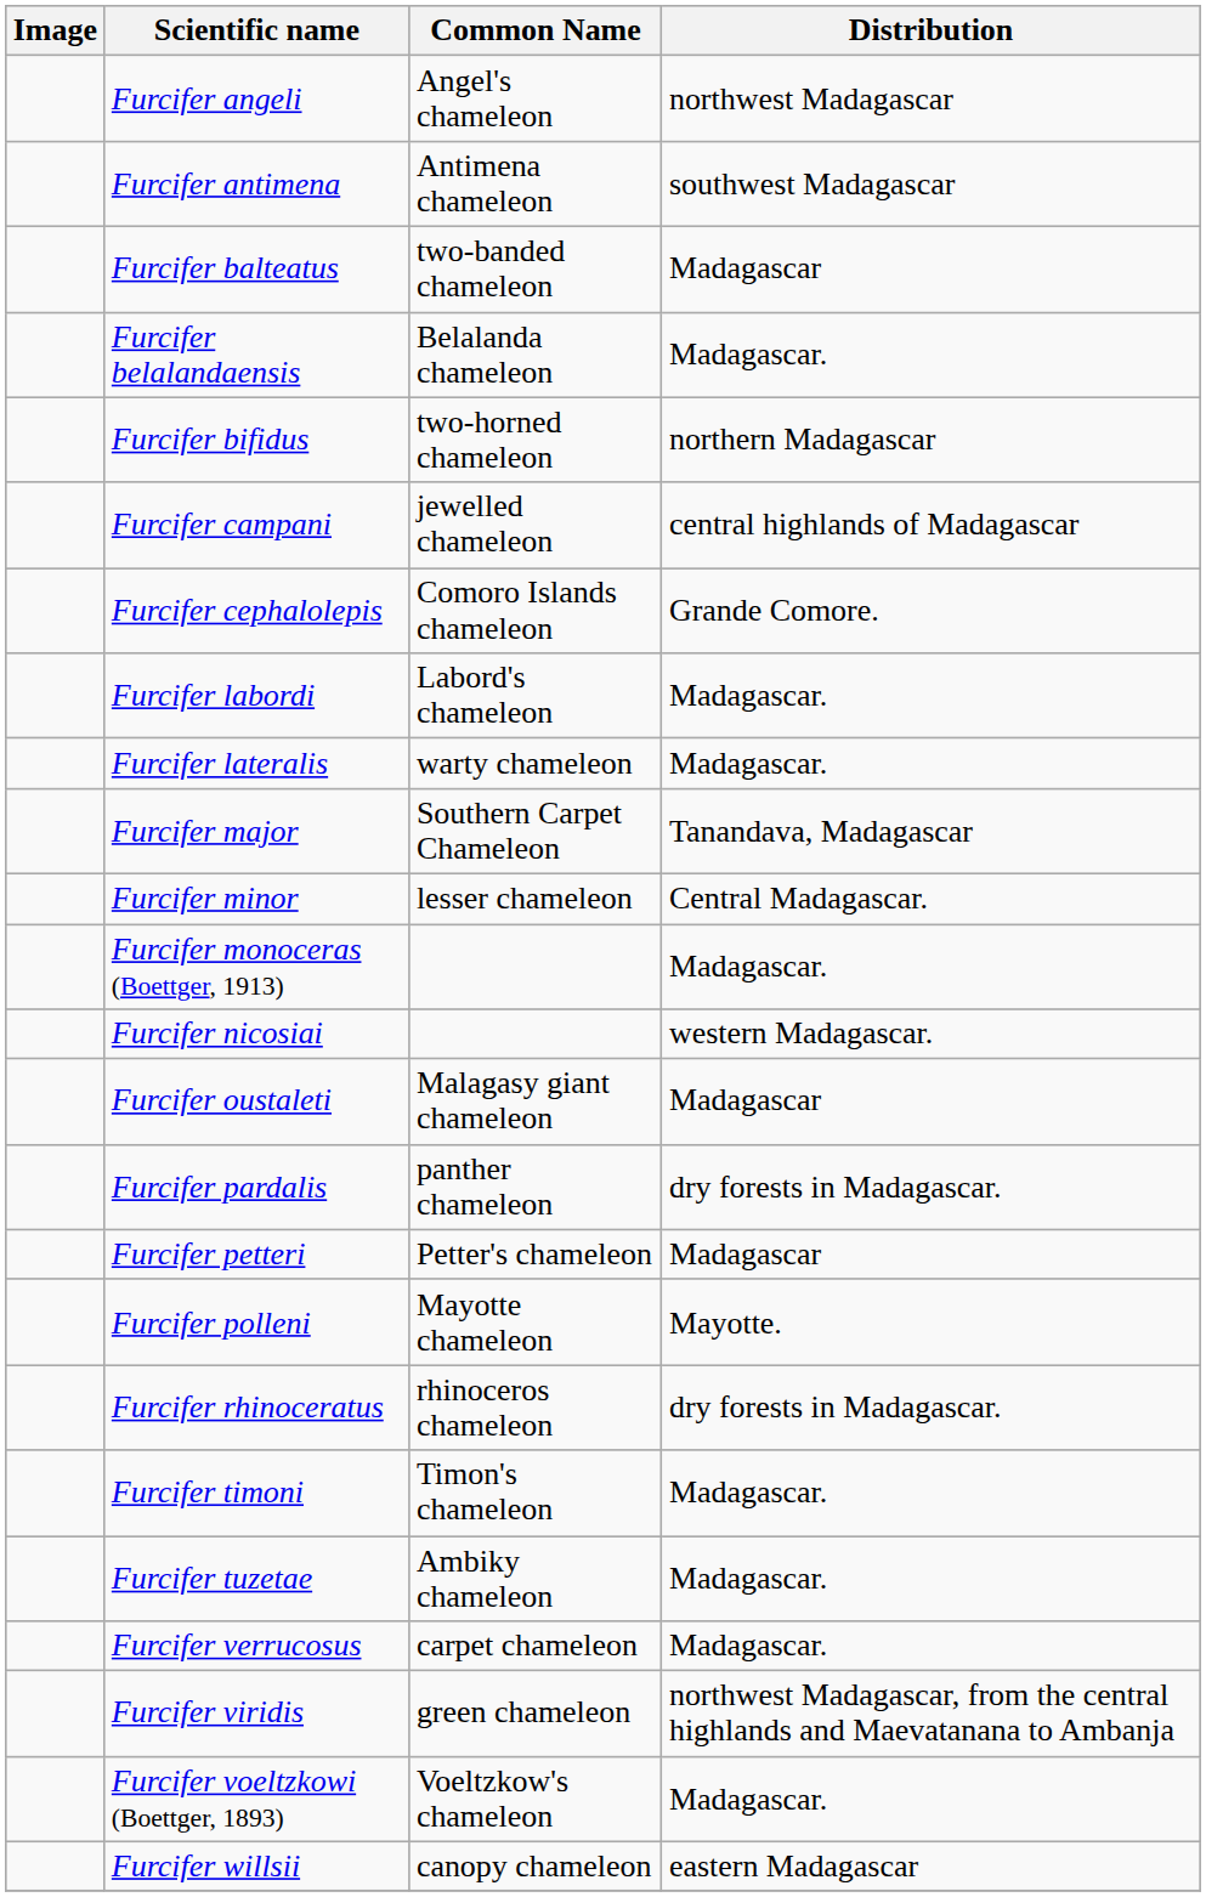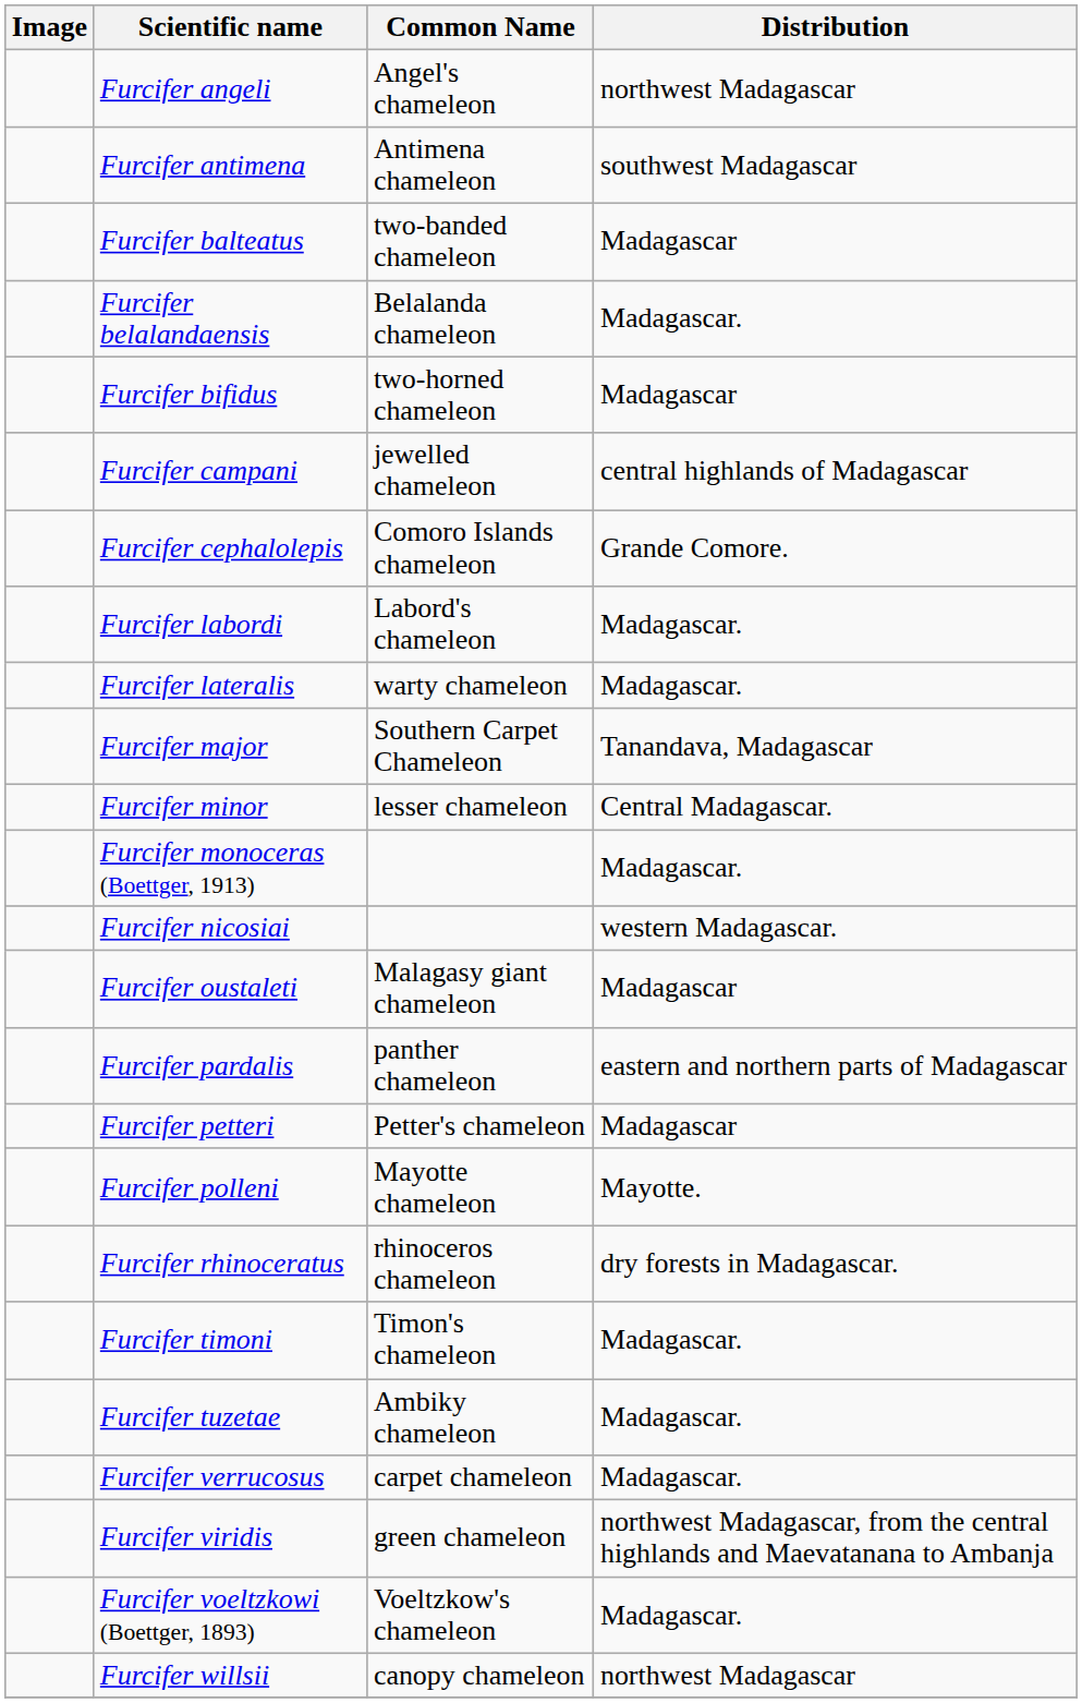 <table class="wikitable">
 <tr>
 <th>Image</th>
 <th>Scientific name</th>
 <th>Common Name</th>
 <th>Distribution</th>
 </tr>
 <tr>
 <td></td>
 <td><em><a href='#'>Furcifer angeli</a></em> </td>
 <td>Angel's chameleon</td>
 <td>northwest Madagascar</td>
 </tr>
 <tr>
 <td></td>
 <td><em><a href='#'>Furcifer antimena</a></em> </td>
 <td>Antimena chameleon</td>
 <td>southwest Madagascar</td>
 </tr>
 <tr>
 <td></td>
 <td><em><a href='#'>Furcifer balteatus</a></em> </td>
 <td>two-banded chameleon</td>
 <td>Madagascar</td>
 </tr>
 <tr>
 <td></td>
 <td><em><a href='#'>Furcifer belalandaensis</a></em> </td>
 <td>Belalanda chameleon</td>
 <td>Madagascar.</td>
 </tr>
 <tr>
 <td></td>
 <td><em><a href='#'>Furcifer bifidus</a></em> </td>
 <td>two-horned chameleon</td>
-<td>northern Madagascar</td>
+<td>Madagascar</td>
 </tr>
 <tr>
 <td></td>
 <td><em><a href='#'>Furcifer campani</a></em> </td>
 <td>jewelled chameleon</td>
 <td>central highlands of Madagascar</td>
 </tr>
 <tr>
 <td></td>
 <td><em><a href='#'>Furcifer cephalolepis</a></em> </td>
 <td>Comoro Islands chameleon</td>
 <td>Grande Comore.</td>
 </tr>
 <tr>
 <td></td>
 <td><em><a href='#'>Furcifer labordi</a></em> </td>
 <td>Labord's chameleon</td>
 <td>Madagascar.</td>
 </tr>
 <tr>
 <td></td>
 <td><em><a href='#'>Furcifer lateralis</a></em> </td>
 <td>warty chameleon</td>
 <td>Madagascar.</td>
 </tr>
 <tr>
 <td></td>
 <td><em><a href='#'>Furcifer major</a></em> </td>
 <td>Southern Carpet Chameleon</td>
 <td>Tanandava, Madagascar</td>
 </tr>
 <tr>
 <td></td>
 <td><em><a href='#'>Furcifer minor</a></em> </td>
 <td>lesser chameleon</td>
 <td>Central Madagascar.</td>
 </tr>
 <tr>
 <td></td>
 <td><em><a href='#'>Furcifer monoceras</a></em> <small>(<a href='#'>Boettger</a>, 1913)</small></td>
 <td></td>
 <td>Madagascar.</td>
 </tr>
 <tr>
 <td></td>
 <td><em><a href='#'>Furcifer nicosiai</a></em> </td>
 <td></td>
 <td>western Madagascar.</td>
 </tr>
 <tr>
 <td></td>
 <td><em><a href='#'>Furcifer oustaleti</a></em> </td>
 <td>Malagasy giant chameleon</td>
 <td>Madagascar</td>
 </tr>
 <tr>
 <td></td>
 <td><em><a href='#'>Furcifer pardalis</a></em> </td>
 <td>panther chameleon</td>
-<td>dry forests in Madagascar.</td>
+<td>eastern and northern parts of Madagascar</td>
 </tr>
 <tr>
 <td></td>
 <td><em><a href='#'>Furcifer petteri</a></em> </td>
 <td>Petter's chameleon</td>
 <td>Madagascar</td>
 </tr>
 <tr>
 <td></td>
 <td><em><a href='#'>Furcifer polleni</a></em> </td>
 <td>Mayotte chameleon</td>
 <td>Mayotte.</td>
 </tr>
 <tr>
 <td></td>
 <td><em><a href='#'>Furcifer rhinoceratus</a></em> </td>
 <td>rhinoceros chameleon</td>
 <td>dry forests in Madagascar.</td>
 </tr>
 <tr>
 <td></td>
 <td><em><a href='#'>Furcifer timoni</a></em> </td>
 <td>Timon's chameleon</td>
 <td>Madagascar.</td>
 </tr>
 <tr>
 <td></td>
 <td><em><a href='#'>Furcifer tuzetae</a></em> </td>
 <td>Ambiky chameleon</td>
 <td>Madagascar.</td>
 </tr>
 <tr>
 <td></td>
 <td><em><a href='#'>Furcifer verrucosus</a></em> </td>
 <td>carpet chameleon</td>
 <td>Madagascar.</td>
 </tr>
 <tr>
 <td></td>
 <td><em><a href='#'>Furcifer viridis</a></em> </td>
 <td>green chameleon</td>
 <td>northwest Madagascar, from the central highlands and Maevatanana to Ambanja</td>
 </tr>
 <tr>
 <td></td>
 <td><em><a href='#'>Furcifer voeltzkowi</a></em> <small>(Boettger, 1893)</small></td>
 <td>Voeltzkow's chameleon</td>
 <td>Madagascar.</td>
 </tr>
 <tr>
 <td></td>
 <td><em><a href='#'>Furcifer willsii</a></em> </td>
 <td>canopy chameleon</td>
-<td>eastern Madagascar</td>
+<td>northwest Madagascar</td>
 </tr>
 <tr>
 </tr>
 </table>
